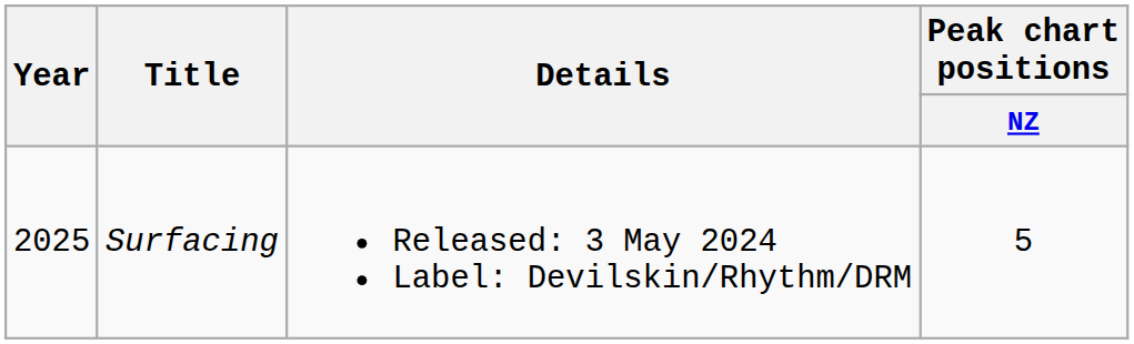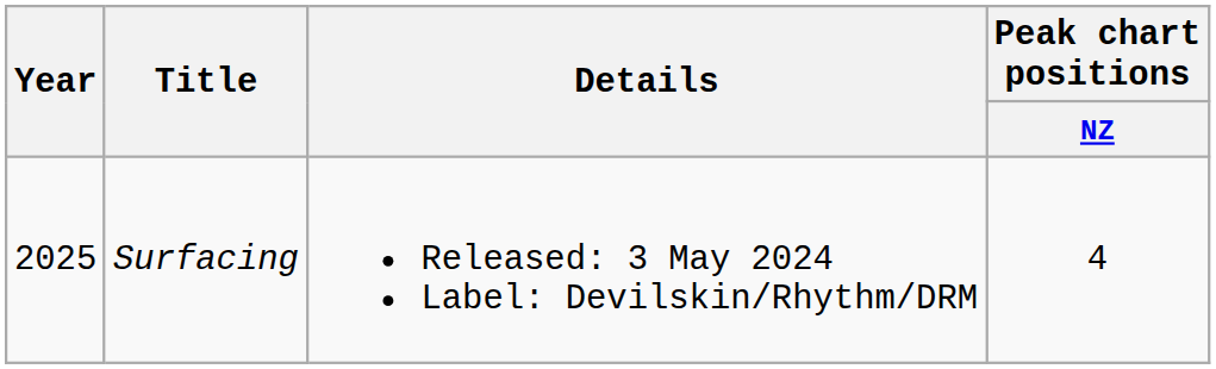 <table class="wikitable plainrowheaders">
 <tr>
 <th scope="col" rowspan="2">Year</th>
 <th scope="col" rowspan="2">Title</th>
 <th scope="col" rowspan="2">Details</th>
 <th scope="col">Peak chart<br>positions</th>
 </tr>
 <tr>
 <th scope="col"><small><a href='#'>NZ</a></small><br></th>
 </tr>
 <tr>
 <td>2025</td>
 <td><em>Surfacing</em></td>
 <td><br><ul><li>Released: 3 May 2024</li><li>Label: Devilskin/Rhythm/DRM</li></ul></td>
-<td align="center">5<br></td>
+<td align="center">4<br></td>
 </tr>
 </table>
